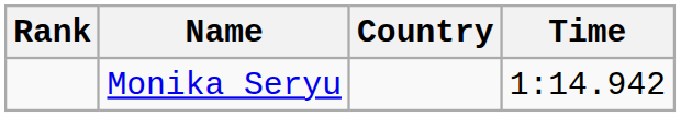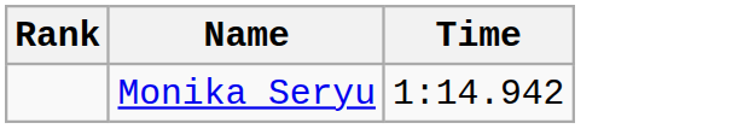 <table class="wikitable" style="text-align:center">
 <tr>
 <th>Rank</th>
 <th>Name</th>
-<th>Country</th>
 <th>Time</th>
 </tr>
 <tr>
 <td></td>
 <td align="left"><a href='#'>Monika Seryu</a></td>
-<td align="left"></td>
 <td>1:14.942</td>
 </tr>
 </table>
